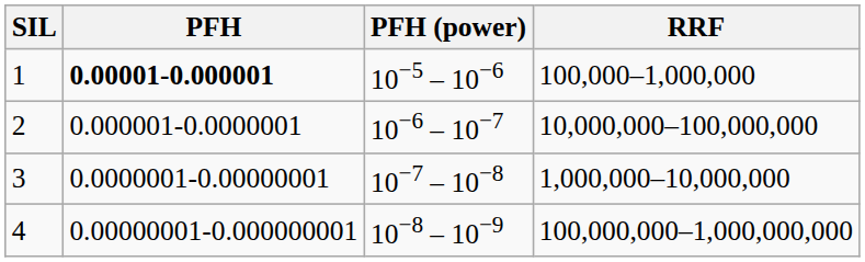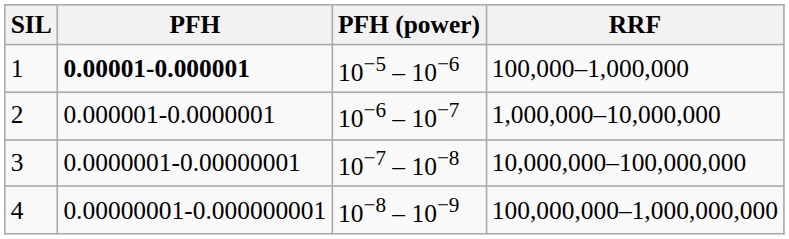 <table class="wikitable">
 <tr>
 <th>SIL</th>
 <th>PFH</th>
 <th>PFH (power)</th>
 <th>RRF</th>
 </tr>
 <tr>
 <td>1</td>
 <td><strong>0.00001-0.000001</strong></td>
 <td>10<sup>−5</sup> – 10<sup>−6</sup></td>
 <td>100,000–1,000,000</td>
 </tr>
 <tr>
 <td>2</td>
 <td>0.000001-0.0000001</td>
 <td>10<sup>−6</sup> – 10<sup>−7</sup></td>
-<td>10,000,000–100,000,000</td>
+<td>1,000,000–10,000,000</td>
 </tr>
 <tr>
 <td>3</td>
 <td>0.0000001-0.00000001</td>
 <td>10<sup>−7</sup> – 10<sup>−8</sup></td>
-<td>1,000,000–10,000,000</td>
+<td>10,000,000–100,000,000</td>
 </tr>
 <tr>
 <td>4</td>
 <td>0.00000001-0.000000001</td>
 <td>10<sup>−8</sup> – 10<sup>−9</sup></td>
 <td>100,000,000–1,000,000,000</td>
 </tr>
 </table>
